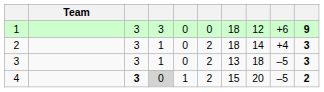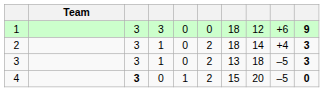 <table class="wikitable" style="text-align: center; font-size: 100%;">
 <tr>
 <th width="30"></th>
 <th width="140">Team</th>
 <th width="30"></th>
 <th width="30"></th>
 <th width="30"></th>
 <th width="30"></th>
 <th width="30"></th>
 <th width="30"></th>
 <th width="30"></th>
 <th width="30"></th>
 </tr>
 <tr style="background-color: #ccffcc;">
 <td>1</td>
 <td align=left><strong></strong></td>
 <td>3</td>
 <td>3</td>
 <td>0</td>
 <td>0</td>
 <td>18</td>
 <td>12</td>
 <td>+6</td>
 <td><strong>9</strong></td>
 </tr>
 <tr>
 <td>2</td>
 <td align=left></td>
 <td>3</td>
 <td>1</td>
 <td>0</td>
 <td>2</td>
 <td>18</td>
 <td>14</td>
 <td>+4</td>
 <td><strong>3</strong></td>
 </tr>
 <tr>
 <td>3</td>
 <td align=left></td>
 <td>3</td>
 <td>1</td>
 <td>0</td>
 <td>2</td>
 <td>13</td>
 <td>18</td>
 <td>–5</td>
 <td><strong>3</strong></td>
 </tr>
 <tr>
 <td>4</td>
 <td align=left></td>
 <td><strong>3</strong></td>
-<td style="background: lightgrey;">0</td>
+<td>0</td>
 <td>1</td>
 <td>2</td>
 <td>15</td>
 <td>20</td>
 <td>–5</td>
-<td><strong>2</strong></td>
+<td><strong>0</strong></td>
 </tr>
 </table>
